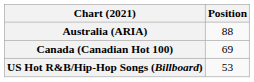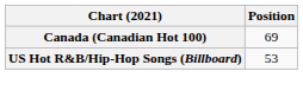 <table class="wikitable sortable plainrowheaders" style="text-align:center">
 <tr>
 <th scope="col">Chart (2021)</th>
 <th scope="col">Position</th>
-</tr>
-<tr>
-<th scope="row">Australia (ARIA)</th>
-<td>88</td>
 </tr>
 <tr>
 <th scope="row">Canada (Canadian Hot 100)</th>
 <td>69</td>
 </tr>
 <tr>
 <th scope="row">US Hot R&B/Hip-Hop Songs (<em>Billboard</em>)</th>
 <td>53</td>
 </tr>
 </table>
